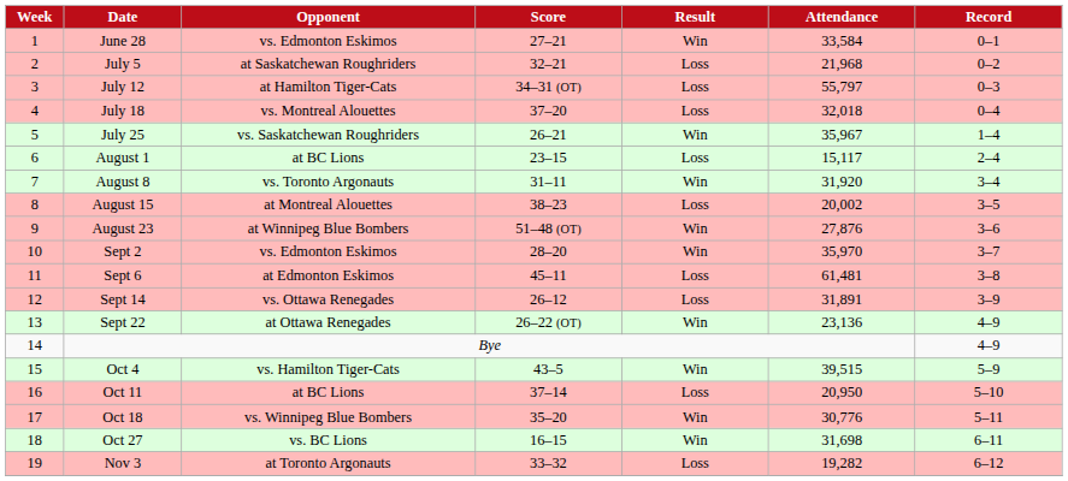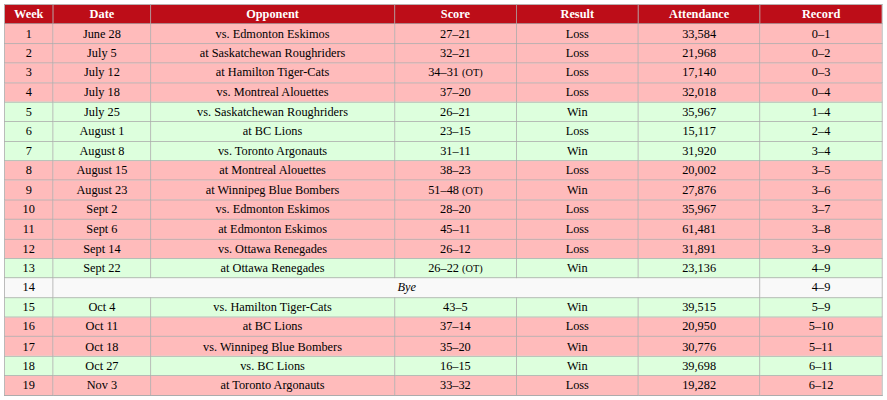 <table class="wikitable sortable">
 <tr>
 <th style="background:#bd0d18;color:#FFFFFF;"  width="4%">Week</th>
 <th style="background:#bd0d18;color:#FFFFFF;"  width="8%">Date</th>
 <th style="background:#bd0d18;color:#FFFFFF;"  width="20%">Opponent</th>
 <th style="background:#bd0d18;color:#FFFFFF;"  width="10%">Score</th>
 <th style="background:#bd0d18;color:#FFFFFF;"  width="10%">Result</th>
 <th style="background:#bd0d18;color:#FFFFFF;"  width="10%">Attendance</th>
 <th style="background:#bd0d18;color:#FFFFFF;"  width="10%">Record</th>
 </tr>
 <tr align="center" bgcolor="#ffbbbb">
 <td>1</td>
 <td>June 28</td>
 <td>vs. Edmonton Eskimos</td>
 <td>27–21</td>
-<td>Win</td>
+<td>Loss</td>
 <td>33,584</td>
 <td>0–1</td>
 </tr>
 <tr align="center" bgcolor="#ffbbbb">
 <td>2</td>
 <td>July 5</td>
 <td>at Saskatchewan Roughriders</td>
 <td>32–21</td>
 <td>Loss</td>
 <td>21,968</td>
 <td>0–2</td>
 </tr>
 <tr align="center" bgcolor="#ffbbbb">
 <td>3</td>
 <td>July 12</td>
 <td>at Hamilton Tiger-Cats</td>
 <td>34–31 <small>(OT)</small></td>
 <td>Loss</td>
-<td>55,797</td>
+<td>17,140</td>
 <td>0–3</td>
 </tr>
 <tr align="center" bgcolor="#ffbbbb">
 <td>4</td>
 <td>July 18</td>
 <td>vs. Montreal Alouettes</td>
 <td>37–20</td>
 <td>Loss</td>
 <td>32,018</td>
 <td>0–4</td>
 </tr>
 <tr align="center" bgcolor="#ddffdd">
 <td>5</td>
 <td>July 25</td>
 <td>vs. Saskatchewan Roughriders</td>
 <td>26–21</td>
 <td>Win</td>
 <td>35,967</td>
 <td>1–4</td>
 </tr>
 <tr align="center" bgcolor="#ddffdd">
 <td>6</td>
 <td>August 1</td>
 <td>at BC Lions</td>
 <td>23–15</td>
 <td>Loss</td>
 <td>15,117</td>
 <td>2–4</td>
 </tr>
 <tr align="center" bgcolor="#ddffdd">
 <td>7</td>
 <td>August 8</td>
 <td>vs. Toronto Argonauts</td>
 <td>31–11</td>
 <td>Win</td>
 <td>31,920</td>
 <td>3–4</td>
 </tr>
 <tr align="center" bgcolor="#ffbbbb">
 <td>8</td>
 <td>August 15</td>
 <td>at Montreal Alouettes</td>
 <td>38–23</td>
 <td>Loss</td>
 <td>20,002</td>
 <td>3–5</td>
 </tr>
 <tr align="center" bgcolor="#ffbbbb">
 <td>9</td>
 <td>August 23</td>
 <td>at Winnipeg Blue Bombers</td>
 <td>51–48 <small>(OT)</small></td>
 <td>Win</td>
 <td>27,876</td>
 <td>3–6</td>
 </tr>
 <tr align="center" bgcolor="#ffbbbb">
 <td>10</td>
 <td>Sept 2</td>
 <td>vs. Edmonton Eskimos</td>
 <td>28–20</td>
-<td>Win</td>
-<td>35,970</td>
+<td>Loss</td>
+<td>35,967</td>
 <td>3–7</td>
 </tr>
 <tr align="center" bgcolor="#ffbbbb">
 <td>11</td>
 <td>Sept 6</td>
 <td>at Edmonton Eskimos</td>
 <td>45–11</td>
 <td>Loss</td>
 <td>61,481</td>
 <td>3–8</td>
 </tr>
 <tr align="center" bgcolor="#ffbbbb">
 <td>12</td>
 <td>Sept 14</td>
 <td>vs. Ottawa Renegades</td>
 <td>26–12</td>
 <td>Loss</td>
 <td>31,891</td>
 <td>3–9</td>
 </tr>
 <tr align="center" bgcolor="#ddffdd">
 <td>13</td>
 <td>Sept 22</td>
 <td>at Ottawa Renegades</td>
 <td>26–22 <small>(OT)</small></td>
 <td>Win</td>
 <td>23,136</td>
 <td>4–9</td>
 </tr>
 <tr align="center">
 <td>14</td>
 <td colspan="5"><em>Bye</em></td>
 <td>4–9</td>
 </tr>
 <tr align="center" bgcolor="#ddffdd">
 <td>15</td>
 <td>Oct 4</td>
 <td>vs. Hamilton Tiger-Cats</td>
 <td>43–5</td>
 <td>Win</td>
 <td>39,515</td>
 <td>5–9</td>
 </tr>
 <tr align="center" bgcolor="#ffbbbb">
 <td>16</td>
 <td>Oct 11</td>
 <td>at BC Lions</td>
 <td>37–14</td>
 <td>Loss</td>
 <td>20,950</td>
 <td>5–10</td>
 </tr>
 <tr align="center" bgcolor="#ffbbbb">
 <td>17</td>
 <td>Oct 18</td>
 <td>vs. Winnipeg Blue Bombers</td>
 <td>35–20</td>
 <td>Win</td>
 <td>30,776</td>
 <td>5–11</td>
 </tr>
 <tr align="center" bgcolor="#ddffdd">
 <td>18</td>
 <td>Oct 27</td>
 <td>vs. BC Lions</td>
 <td>16–15</td>
 <td>Win</td>
-<td>31,698</td>
+<td>39,698</td>
 <td>6–11</td>
 </tr>
 <tr align="center" bgcolor="#ffbbbb">
 <td>19</td>
 <td>Nov 3</td>
 <td>at Toronto Argonauts</td>
 <td>33–32</td>
 <td>Loss</td>
 <td>19,282</td>
 <td>6–12</td>
 </tr>
 <tr>
 </tr>
 </table>
